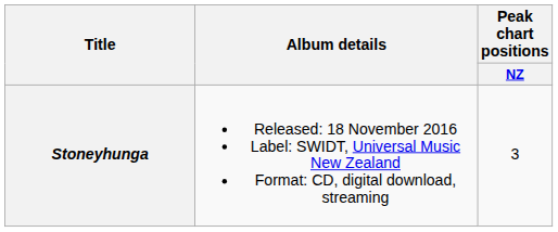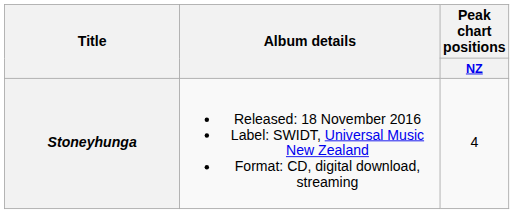 <table class="wikitable plainrowheaders" style="text-align:center;">
 <tr>
 <th scope="col" rowspan="2" style="width:12em;">Title</th>
 <th scope="col" rowspan="2" style="width:18em;">Album details</th>
 <th scope="col" colspan="1">Peak chart positions</th>
 </tr>
 <tr>
 <th scope="col" style="width:3em;font-size:90%;"><a href='#'>NZ</a><br></th>
 </tr>
 <tr>
 <th scope="row"><em>Stoneyhunga</em></th>
 <td><br><ul><li>Released: 18 November 2016</li><li>Label: SWIDT, <a href='#'>Universal Music New Zealand</a></li><li>Format: CD, digital download, streaming</li></ul></td>
-<td>3</td>
+<td>4</td>
 </tr>
 </table>
